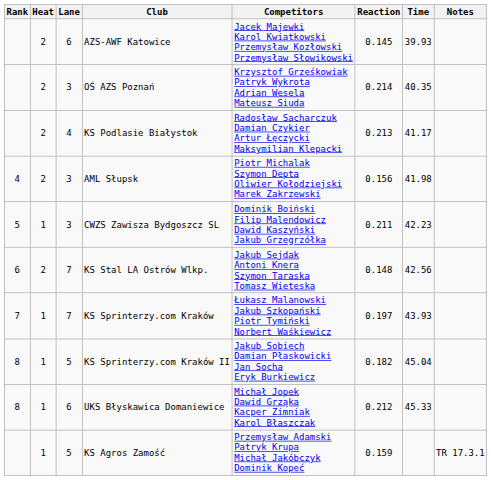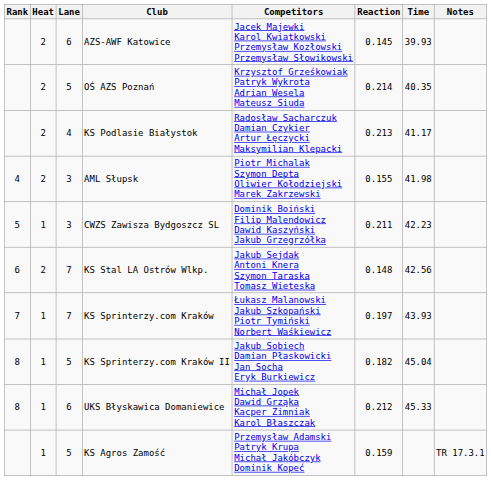 <table class="wikitable sortable" style="text-align:center">
 <tr>
 <th>Rank</th>
 <th>Heat</th>
 <th>Lane</th>
 <th>Club</th>
 <th>Competitors</th>
 <th>Reaction</th>
 <th>Time</th>
 <th>Notes</th>
 </tr>
 <tr>
 <td></td>
 <td>2</td>
 <td>6</td>
 <td align=left>AZS-AWF Katowice</td>
 <td align=left><a href='#'>Jacek Majewki</a><br><a href='#'>Karol Kwiatkowski</a><br><a href='#'>Przemysław Kozłowski</a><br><a href='#'>Przemysław Słowikowski</a></td>
 <td>0.145</td>
 <td>39.93</td>
 <td></td>
 </tr>
 <tr>
 <td></td>
 <td>2</td>
-<td>3</td>
+<td>5</td>
 <td align=left>OŚ AZS Poznań</td>
 <td align=left><a href='#'>Krzysztof Grześkowiak</a><br><a href='#'>Patryk Wykrota</a><br><a href='#'>Adrian Wesela</a><br><a href='#'>Mateusz Siuda</a></td>
 <td>0.214</td>
 <td>40.35</td>
 <td></td>
 </tr>
 <tr>
 <td></td>
 <td>2</td>
 <td>4</td>
 <td align=left>KS Podlasie Białystok</td>
 <td align=left><a href='#'>Radosław Sacharczuk</a><br><a href='#'>Damian Czykier</a><br><a href='#'>Artur Łęczycki</a><br><a href='#'>Maksymilian Klepacki</a></td>
 <td>0.213</td>
 <td>41.17</td>
 <td></td>
 </tr>
 <tr>
 <td>4</td>
 <td>2</td>
 <td>3</td>
 <td align=left>AML Słupsk</td>
 <td align=left><a href='#'>Piotr Michalak</a><br><a href='#'>Szymon Depta</a><br><a href='#'>Oliwier Kołodziejski</a><br><a href='#'>Marek Zakrzewski</a></td>
-<td>0.156</td>
+<td>0.155</td>
 <td>41.98</td>
 <td></td>
 </tr>
 <tr>
 <td>5</td>
 <td>1</td>
 <td>3</td>
 <td align=left>CWZS Zawisza Bydgoszcz SL</td>
 <td align=left><a href='#'>Dominik Boiński</a><br><a href='#'>Filip Malendowicz</a><br><a href='#'>Dawid Kaszyński</a><br><a href='#'>Jakub Grzegrzółka</a></td>
 <td>0.211</td>
 <td>42.23</td>
 <td></td>
 </tr>
 <tr>
 <td>6</td>
 <td>2</td>
 <td>7</td>
 <td align=left>KS Stal LA Ostrów Wlkp.</td>
 <td align=left><a href='#'>Jakub Sejdak</a><br><a href='#'>Antoni Knera</a><br><a href='#'>Szymon Taraska</a><br><a href='#'>Tomasz Wieteska</a></td>
 <td>0.148</td>
 <td>42.56</td>
 <td></td>
 </tr>
 <tr>
 <td>7</td>
 <td>1</td>
 <td>7</td>
 <td align=left>KS Sprinterzy.com Kraków</td>
 <td align=left><a href='#'>Łukasz Malanowski</a><br><a href='#'>Jakub Szkopański</a><br><a href='#'>Piotr Tymiński</a><br><a href='#'>Norbert Waśkiewicz</a></td>
 <td>0.197</td>
 <td>43.93</td>
 <td></td>
 </tr>
 <tr>
 <td>8</td>
 <td>1</td>
 <td>5</td>
 <td align=left>KS Sprinterzy.com Kraków II</td>
 <td align=left><a href='#'>Jakub Sobiech</a><br><a href='#'>Damian Płaskowicki</a><br><a href='#'>Jan Socha</a><br><a href='#'>Eryk Burkiewicz</a></td>
 <td>0.182</td>
 <td>45.04</td>
 <td></td>
 </tr>
 <tr>
 <td>8</td>
 <td>1</td>
 <td>6</td>
 <td align=left>UKS Błyskawica Domaniewice</td>
 <td align=left><a href='#'>Michał Jopek</a><br><a href='#'>Dawid Grząka</a><br><a href='#'>Kacper Zimniak</a><br><a href='#'>Karol Błaszczak</a></td>
 <td>0.212</td>
 <td>45.33</td>
 <td></td>
 </tr>
 <tr>
 <td></td>
 <td>1</td>
 <td>5</td>
 <td align=left>KS Agros Zamość</td>
 <td align=left><a href='#'>Przemysław Adamski</a><br><a href='#'>Patryk Krupa</a><br><a href='#'>Michał Jakóbczyk</a><br><a href='#'>Dominik Kopeć</a></td>
 <td>0.159</td>
 <td></td>
 <td>TR 17.3.1</td>
 </tr>
 </table>
